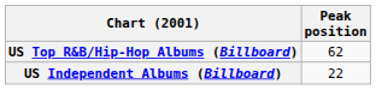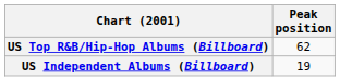 <table class="wikitable sortable plainrowheaders" style="text-align:center">
 <tr>
 <th scope="col">Chart (2001)</th>
 <th scope="col">Peak<br>position</th>
 </tr>
 <tr>
 <th scope="row">US <a href='#'>Top R&B/Hip-Hop Albums</a> (<em><a href='#'>Billboard</a></em>)</th>
 <td>62</td>
 </tr>
 <tr>
 <th scope="row">US <a href='#'>Independent Albums</a> (<em><a href='#'>Billboard</a></em>)</th>
-<td>22</td>
+<td>19</td>
 </tr>
 </table>
